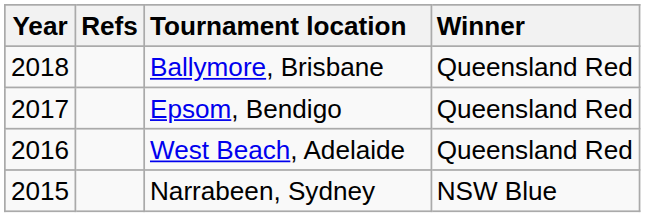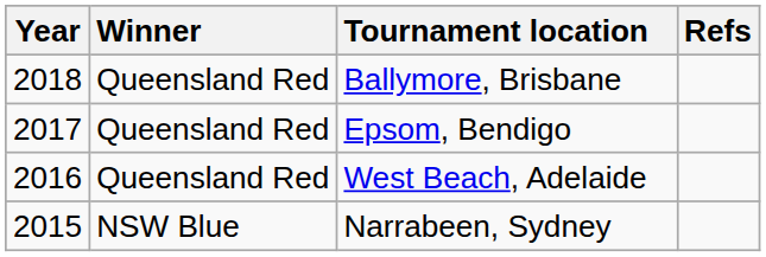 <table class="wikitable" style="text-align: left;font-size:95%;">
 <tr>
 <th>Year</th>
+<th style="width:8.3rm; text-align:left;">Winner</th>
+<th style="width:10.5em; text-align:left;">Tournament location</th>
 <th>Refs</th>
-<th style="width:10.5em; text-align:left;">Tournament location</th>
-<th style="width:8.3rm; text-align:left;">Winner</th>
 </tr>
 <tr>
 <td>2018</td>
+<td>Queensland Red</td>
+<td><a href='#'>Ballymore</a>, Brisbane</td>
 <td></td>
-<td><a href='#'>Ballymore</a>, Brisbane</td>
-<td>Queensland Red</td>
 </tr>
 <tr>
 <td>2017</td>
+<td>Queensland Red</td>
+<td><a href='#'>Epsom</a>, Bendigo</td>
 <td></td>
-<td><a href='#'>Epsom</a>, Bendigo</td>
-<td>Queensland Red</td>
 </tr>
 <tr>
 <td>2016</td>
+<td>Queensland Red</td>
+<td><a href='#'>West Beach</a>, Adelaide</td>
 <td></td>
-<td><a href='#'>West Beach</a>, Adelaide</td>
-<td>Queensland Red</td>
 </tr>
 <tr>
 <td>2015</td>
+<td>NSW Blue</td>
+<td>Narrabeen, Sydney</td>
 <td></td>
-<td>Narrabeen, Sydney</td>
-<td>NSW Blue</td>
 </tr>
 </table>
